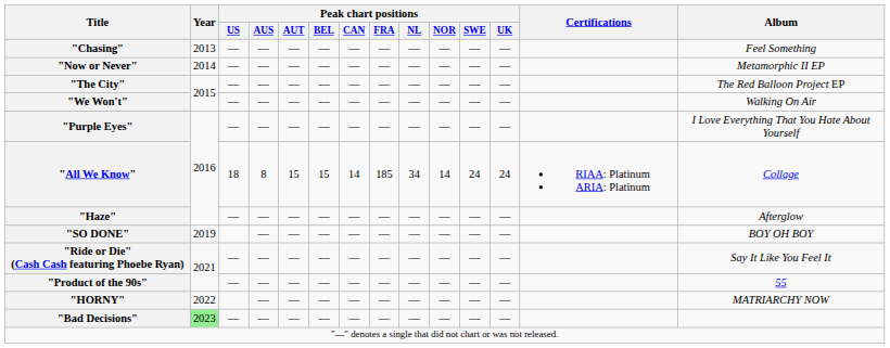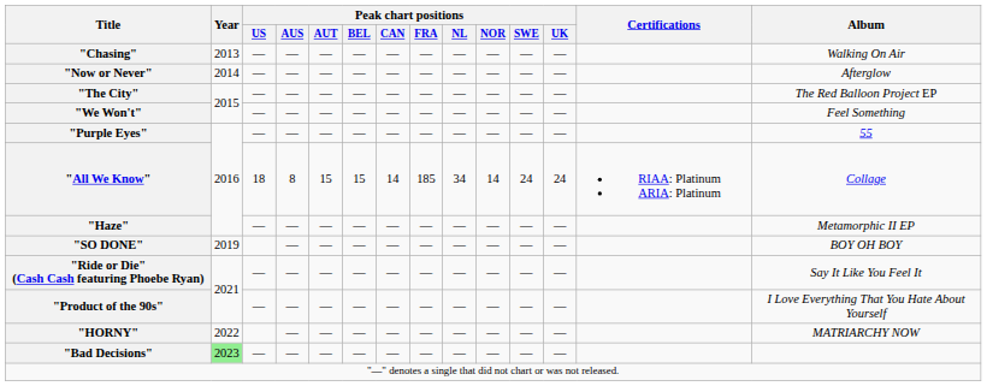 <table class="wikitable plainrowheaders" style="text-align:center;">
 <tr>
 <th scope="col" rowspan="2" style="width:16em;">Title</th>
 <th scope="col" rowspan="2">Year</th>
 <th scope="col" colspan="10">Peak chart positions</th>
 <th scope="col" rowspan="2" style="width:13.5em;"><a href='#'>Certifications</a></th>
 <th scope="col" rowspan="2">Album</th>
 </tr>
 <tr>
 <th scope="col" style="width:2.5em;font-size:90%;"><a href='#'>US</a><br></th>
 <th scope="col" style="width:2.5em;font-size:90%;"><a href='#'>AUS</a><br></th>
 <th scope="col" style="width:2.5em;font-size:90%;"><a href='#'>AUT</a><br></th>
 <th scope="col" style="width:2.5em;font-size:90%;"><a href='#'>BEL</a> <br></th>
 <th scope="col" style="width:2.5em;font-size:90%;"><a href='#'>CAN</a><br></th>
 <th scope="col" style="width:2.5em;font-size:90%;"><a href='#'>FRA</a><br></th>
 <th scope="col" style="width:2.5em;font-size:90%;"><a href='#'>NL</a><br></th>
 <th scope="col" style="width:2.5em;font-size:90%;"><a href='#'>NOR</a><br></th>
 <th scope="col" style="width:2.5em;font-size:90%;"><a href='#'>SWE</a><br></th>
 <th scope="col" style="width:2.5em;font-size:90%;"><a href='#'>UK</a><br></th>
 </tr>
 <tr>
 <th scope="row">"Chasing"<br></th>
 <td>2013</td>
 <td>—</td>
 <td>—</td>
 <td>—</td>
 <td>—</td>
 <td>—</td>
 <td>—</td>
 <td>—</td>
 <td>—</td>
 <td>—</td>
 <td>—</td>
 <td></td>
-<td><em>Feel Something</em></td>
+<td><em>Walking On Air</em></td>
 </tr>
 <tr>
 <th scope="row">"Now or Never"<br></th>
 <td>2014</td>
 <td>—</td>
 <td>—</td>
 <td>—</td>
 <td>—</td>
 <td>—</td>
 <td>—</td>
 <td>—</td>
 <td>—</td>
 <td>—</td>
 <td>—</td>
 <td></td>
-<td><em>Metamorphic II EP</em></td>
+<td><em>Afterglow</em></td>
 </tr>
 <tr>
 <th scope="row">"The City"<br></th>
 <td rowspan="2">2015</td>
 <td>—</td>
 <td>—</td>
 <td>—</td>
 <td>—</td>
 <td>—</td>
 <td>—</td>
 <td>—</td>
 <td>—</td>
 <td>—</td>
 <td>—</td>
 <td></td>
 <td><em>The Red Balloon Project</em> EP</td>
 </tr>
 <tr>
 <th scope="row">"We Won't"<br></th>
 <td>—</td>
 <td>—</td>
 <td>—</td>
 <td>—</td>
 <td>—</td>
 <td>—</td>
 <td>—</td>
 <td>—</td>
 <td>—</td>
 <td>—</td>
 <td></td>
-<td><em>Walking On Air</em></td>
+<td><em>Feel Something</em></td>
 </tr>
 <tr>
 <th scope="row">"Purple Eyes"<br></th>
 <td rowspan="3">2016</td>
 <td>—</td>
 <td>—</td>
 <td>—</td>
 <td>—</td>
 <td>—</td>
 <td>—</td>
 <td>—</td>
 <td>—</td>
 <td>—</td>
 <td>—</td>
 <td></td>
-<td><em>I Love Everything That You Hate About Yourself</em></td>
+<td><em><a href='#'>55</a></em></td>
 </tr>
 <tr>
 <th scope="row">"<a href='#'>All We Know</a>"<br></th>
 <td>18</td>
 <td>8</td>
 <td>15</td>
 <td>15</td>
 <td>14</td>
 <td>185</td>
 <td>34</td>
 <td>14</td>
 <td>24</td>
 <td>24</td>
 <td><br><ul><li><a href='#'>RIAA</a>: Platinum</li><li><a href='#'>ARIA</a>: Platinum</li></ul></td>
 <td><em><a href='#'>Collage</a></em></td>
 </tr>
 <tr>
 <th scope="row">"Haze"<br></th>
 <td>—</td>
 <td>—</td>
 <td>—</td>
 <td>—</td>
 <td>—</td>
 <td>—</td>
 <td>—</td>
 <td>—</td>
 <td>—</td>
 <td>—</td>
 <td></td>
-<td><em>Afterglow</em></td>
+<td><em>Metamorphic II EP</em></td>
 </tr>
 <tr>
 <th scope="row">"SO DONE"<br></th>
 <td>2019</td>
 <td></td>
 <td>—</td>
 <td>—</td>
 <td>—</td>
 <td>—</td>
 <td>—</td>
 <td>—</td>
 <td>—</td>
 <td>—</td>
 <td>—</td>
 <td></td>
 <td><em>BOY OH BOY</em></td>
 </tr>
 <tr>
 <th scope="row">"Ride or Die" <br><span>(<a href='#'>Cash Cash</a> featuring Phoebe Ryan)</span></th>
 <td rowspan="2">2021</td>
 <td>—</td>
 <td>—</td>
 <td>—</td>
 <td>—</td>
 <td>—</td>
 <td>—</td>
 <td>—</td>
 <td>—</td>
 <td>—</td>
 <td>—</td>
 <td></td>
 <td><em>Say It Like You Feel It</em></td>
 </tr>
 <tr>
 <th scope="row">"Product of the 90s" </th>
 <td>—</td>
 <td>—</td>
 <td>—</td>
 <td>—</td>
 <td>—</td>
 <td>—</td>
 <td>—</td>
 <td>—</td>
 <td>—</td>
 <td>—</td>
 <td></td>
-<td><em><a href='#'>55</a></em></td>
+<td><em>I Love Everything That You Hate About Yourself</em></td>
 </tr>
 <tr>
 <th scope="row">"HORNY"<br></th>
 <td>2022</td>
 <td></td>
 <td>—</td>
 <td>—</td>
 <td>—</td>
 <td>—</td>
 <td>—</td>
 <td>—</td>
 <td>—</td>
 <td>—</td>
 <td>—</td>
 <td></td>
 <td><em>MATRIARCHY NOW</em></td>
 </tr>
 <tr>
 <th scope="row">"Bad Decisions"<br></th>
 <td style="background: lightgreen;">2023</td>
 <td>—</td>
 <td>—</td>
 <td>—</td>
 <td>—</td>
 <td>—</td>
 <td>—</td>
 <td>—</td>
 <td>—</td>
 <td>—</td>
 <td>—</td>
 <td></td>
 <td></td>
 </tr>
 <tr>
 <td colspan="14" style="font-size:85%">"—" denotes a single that did not chart or was not released.</td>
 </tr>
 </table>
